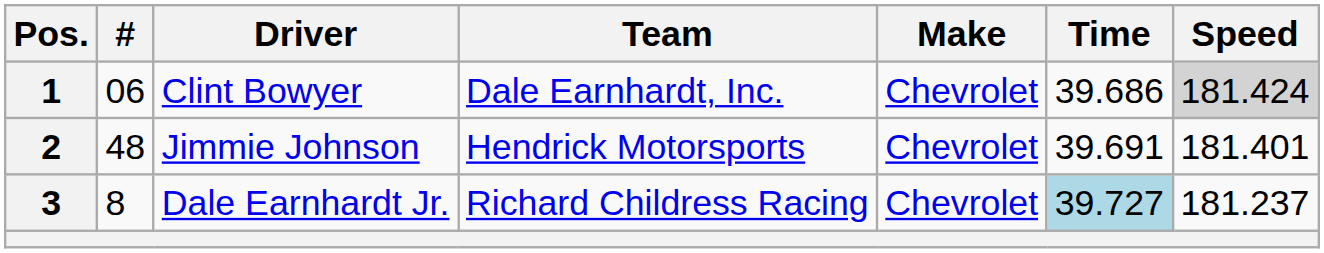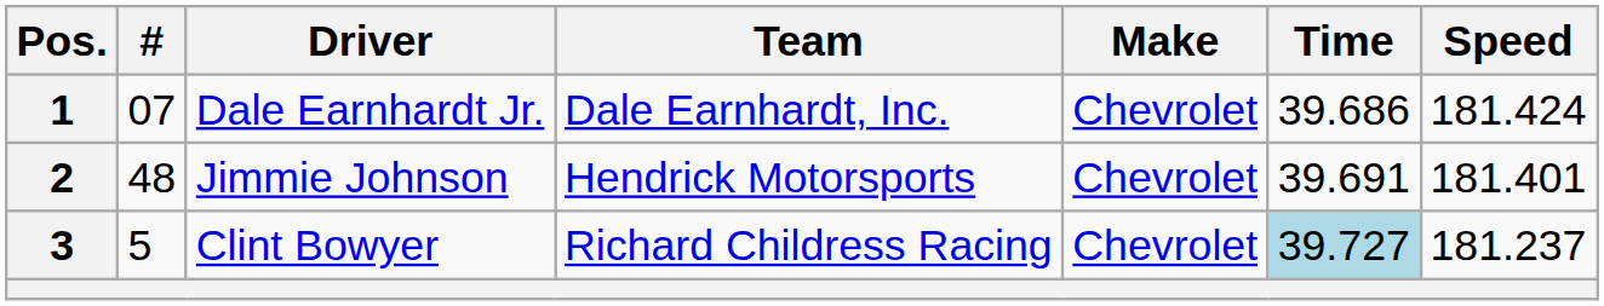 <table class="wikitable" style="font-size:95%">
 <tr>
 <th>Pos.</th>
 <th>#</th>
 <th>Driver</th>
 <th>Team</th>
 <th>Make</th>
 <th>Time</th>
 <th>Speed</th>
 </tr>
 <tr>
 <th>1</th>
-<td>06</td>
-<td><a href='#'>Clint Bowyer</a></td>
+<td>07</td>
+<td><a href='#'>Dale Earnhardt Jr.</a></td>
 <td><a href='#'>Dale Earnhardt, Inc.</a></td>
 <td><a href='#'>Chevrolet</a></td>
 <td>39.686</td>
-<td style="background: lightgrey;">181.424</td>
+<td>181.424</td>
 </tr>
 <tr>
 <th>2</th>
 <td>48</td>
 <td><a href='#'>Jimmie Johnson</a></td>
 <td><a href='#'>Hendrick Motorsports</a></td>
 <td><a href='#'>Chevrolet</a></td>
 <td>39.691</td>
 <td>181.401</td>
 </tr>
 <tr>
 <th>3</th>
-<td>8</td>
-<td><a href='#'>Dale Earnhardt Jr.</a></td>
+<td>5</td>
+<td><a href='#'>Clint Bowyer</a></td>
 <td><a href='#'>Richard Childress Racing</a></td>
 <td><a href='#'>Chevrolet</a></td>
 <td style="background: lightblue;">39.727</td>
 <td>181.237</td>
 </tr>
 <tr>
 <th colspan="7"></th>
 </tr>
 </table>
